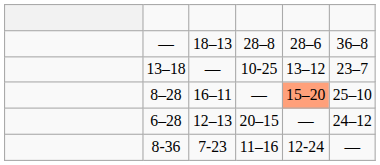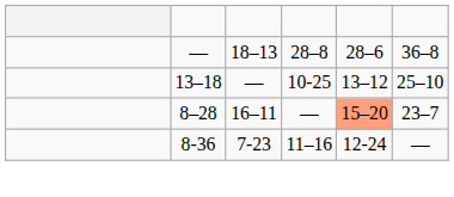 <table class="wikitable" style="text-align:center; font-size:90%;">
 <tr>
 <th width=120> </th>
 <td><strong></strong></td>
 <td><strong></strong></td>
 <td><strong></strong></td>
 <td><strong></strong></td>
 <td><strong></strong></td>
 </tr>
 <tr>
 <td style="text-align:right;"></td>
 <td>—</td>
 <td>18–13</td>
 <td>28–8</td>
 <td>28–6</td>
 <td>36–8</td>
 </tr>
 <tr>
 <td style="text-align:right;"></td>
 <td>13–18</td>
 <td>—</td>
 <td>10-25</td>
 <td>13–12</td>
-<td>23–7</td>
+<td>25–10</td>
 </tr>
 <tr>
 <td style="text-align:right;"></td>
 <td>8–28</td>
 <td>16–11</td>
 <td>—</td>
 <td style="background: lightsalmon;">15–20</td>
-<td>25–10</td>
-</tr>
-<tr>
-<td style="text-align:right;"></td>
-<td>6–28</td>
-<td>12–13</td>
-<td>20–15</td>
-<td>—</td>
-<td>24–12</td>
+<td>23–7</td>
 </tr>
 <tr>
 <td style="text-align:right;"></td>
 <td>8-36</td>
 <td>7-23</td>
 <td>11–16</td>
 <td>12-24</td>
 <td>—</td>
 </tr>
 </table>
